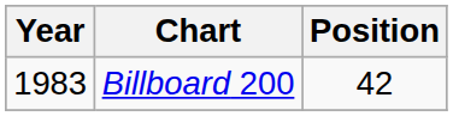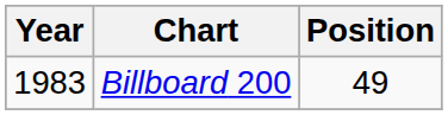 <table class="wikitable">
 <tr>
 <th>Year</th>
 <th>Chart</th>
 <th>Position</th>
 </tr>
 <tr>
 <td>1983</td>
 <td><a href='#'><em>Billboard</em> 200</a></td>
-<td align="center">42</td>
+<td align="center">49</td>
 </tr>
 </table>
